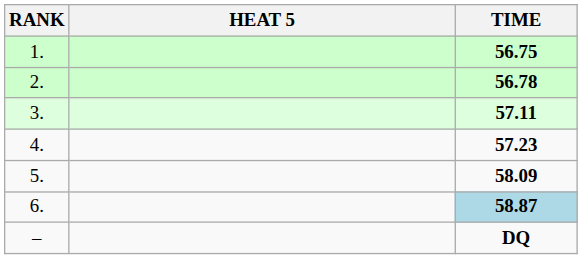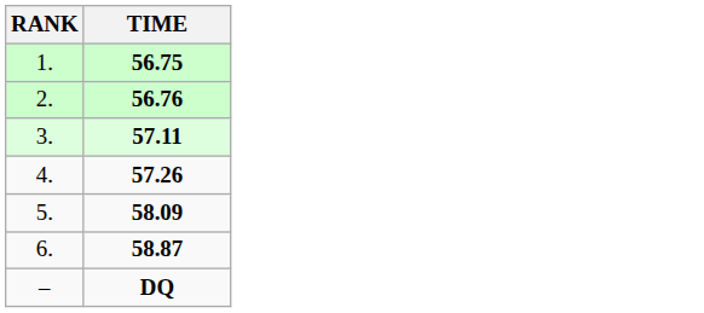 <table class="wikitable" style="border-collapse: collapse; font-size: 90%;">
 <tr>
 <th>RANK</th>
-<th style="width: 20em">HEAT 5</th>
 <th style="width: 6em">TIME</th>
 </tr>
 <tr style="background:#ccffcc;">
 <td align="center">1.</td>
-<td></td>
 <td align="center"><strong>56.75</strong></td>
 </tr>
 <tr style="background:#ccffcc;">
 <td align="center">2.</td>
-<td></td>
-<td align="center"><strong>56.78</strong></td>
+<td align="center"><strong>56.76</strong></td>
 </tr>
 <tr style="background:#ddffdd;">
 <td align="center">3.</td>
-<td></td>
 <td align="center"><strong>57.11</strong></td>
 </tr>
 <tr>
 <td align="center">4.</td>
-<td></td>
-<td align="center"><strong>57.23</strong></td>
+<td align="center"><strong>57.26</strong></td>
 </tr>
 <tr>
 <td align="center">5.</td>
-<td></td>
 <td align="center"><strong>58.09</strong></td>
 </tr>
 <tr>
 <td align="center">6.</td>
-<td></td>
-<td align="center" style="background: lightblue;"><strong>58.87</strong></td>
+<td align="center"><strong>58.87</strong></td>
 </tr>
 <tr>
 <td align="center">–</td>
-<td></td>
 <td align="center"><strong>DQ</strong></td>
 </tr>
 </table>
